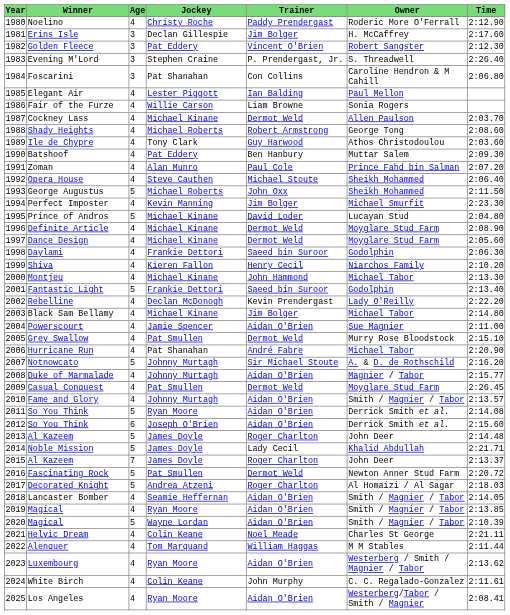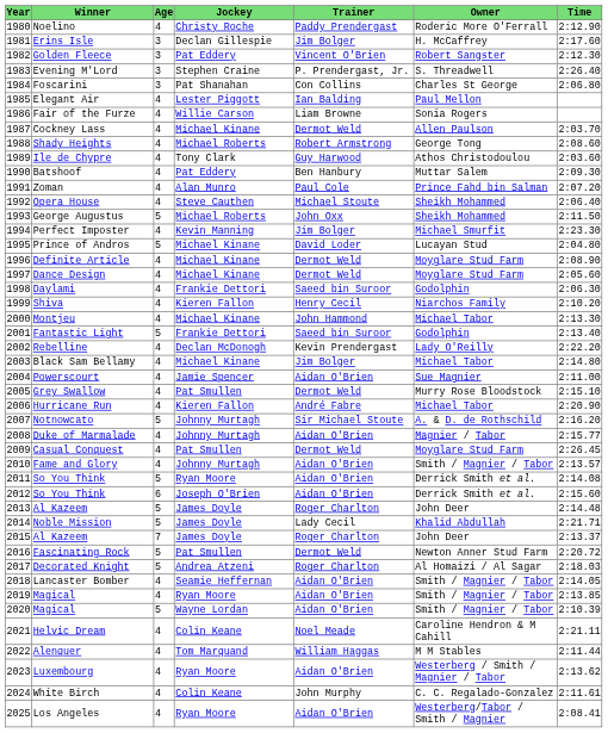 <table class = "sortable" | border="1" style="border-collapse: collapse; font-size:90%">
 <tr bgcolor="#77dd77" align="center">
 <th>Year</th>
 <th>Winner</th>
 <th>Age</th>
 <th>Jockey</th>
 <th>Trainer</th>
 <th>Owner</th>
 <th>Time</th>
 </tr>
 <tr>
 <td>1980</td>
 <td width=139px>Noelino</td>
 <td>4</td>
 <td width=136px><a href='#'>Christy Roche</a></td>
 <td width=137px><a href='#'>Paddy Prendergast</a></td>
 <td width=164px>Roderic More O'Ferrall</td>
 <td>2:12.90</td>
 </tr>
 <tr>
 <td>1981</td>
 <td><a href='#'>Erins Isle</a></td>
 <td>3</td>
 <td>Declan Gillespie</td>
 <td><a href='#'>Jim Bolger</a></td>
 <td>H. McCaffrey</td>
 <td>2:17.60</td>
 </tr>
 <tr>
 <td>1982</td>
 <td><a href='#'>Golden Fleece</a></td>
 <td>3</td>
 <td><a href='#'>Pat Eddery</a></td>
 <td><a href='#'>Vincent O'Brien</a></td>
 <td><a href='#'>Robert Sangster</a></td>
 <td>2:12.30</td>
 </tr>
 <tr>
 <td>1983</td>
 <td>Evening M'Lord</td>
 <td>3</td>
 <td>Stephen Craine</td>
 <td>P. Prendergast, Jr. </td>
 <td>S. Threadwell</td>
 <td>2:26.40</td>
 </tr>
 <tr>
 <td>1984</td>
 <td>Foscarini</td>
 <td>3</td>
 <td>Pat Shanahan</td>
 <td>Con Collins</td>
-<td>Caroline Hendron & M Cahill</td>
+<td>Charles St George</td>
 <td>2:06.80</td>
 </tr>
 <tr>
 <td>1985</td>
 <td>Elegant Air</td>
 <td>4</td>
 <td><a href='#'>Lester Piggott</a></td>
 <td><a href='#'>Ian Balding</a></td>
 <td><a href='#'>Paul Mellon</a></td>
 <td></td>
 </tr>
 <tr>
 <td>1986</td>
 <td>Fair of the Furze</td>
 <td>4</td>
 <td><a href='#'>Willie Carson</a></td>
 <td>Liam Browne</td>
 <td>Sonia Rogers</td>
 <td></td>
 </tr>
 <tr>
 <td>1987</td>
 <td>Cockney Lass</td>
 <td>4</td>
 <td><a href='#'>Michael Kinane</a></td>
 <td><a href='#'>Dermot Weld</a></td>
 <td><a href='#'>Allen Paulson</a></td>
 <td>2:03.70</td>
 </tr>
 <tr>
 <td>1988</td>
 <td><a href='#'>Shady Heights</a></td>
 <td>4</td>
 <td><a href='#'>Michael Roberts</a></td>
 <td><a href='#'>Robert Armstrong</a></td>
 <td>George Tong</td>
 <td>2:08.60</td>
 </tr>
 <tr>
 <td>1989</td>
 <td><a href='#'>Ile de Chypre</a></td>
 <td>4</td>
 <td>Tony Clark</td>
 <td><a href='#'>Guy Harwood</a></td>
 <td>Athos Christodoulou</td>
 <td>2:03.60</td>
 </tr>
 <tr>
 <td>1990</td>
 <td>Batshoof</td>
 <td>4</td>
 <td><a href='#'>Pat Eddery</a></td>
 <td>Ben Hanbury</td>
 <td>Muttar Salem</td>
 <td>2:09.30</td>
 </tr>
 <tr>
 <td>1991</td>
 <td>Zoman</td>
 <td>4</td>
 <td><a href='#'>Alan Munro</a></td>
 <td><a href='#'>Paul Cole</a></td>
 <td><a href='#'>Prince Fahd bin Salman</a></td>
 <td>2:07.20</td>
 </tr>
 <tr>
 <td>1992</td>
 <td><a href='#'>Opera House</a></td>
 <td>4</td>
 <td><a href='#'>Steve Cauthen</a></td>
 <td><a href='#'>Michael Stoute</a></td>
 <td><a href='#'>Sheikh Mohammed</a></td>
 <td>2:06.40</td>
 </tr>
 <tr>
 <td>1993</td>
 <td>George Augustus</td>
 <td>5</td>
 <td><a href='#'>Michael Roberts</a></td>
 <td><a href='#'>John Oxx</a></td>
 <td><a href='#'>Sheikh Mohammed</a></td>
 <td>2:11.50</td>
 </tr>
 <tr>
 <td>1994</td>
 <td>Perfect Imposter</td>
 <td>4</td>
 <td><a href='#'>Kevin Manning</a></td>
 <td><a href='#'>Jim Bolger</a></td>
 <td><a href='#'>Michael Smurfit</a></td>
 <td>2:23.30</td>
 </tr>
 <tr>
 <td>1995</td>
 <td>Prince of Andros</td>
 <td>5</td>
 <td><a href='#'>Michael Kinane</a></td>
 <td><a href='#'>David Loder</a></td>
 <td>Lucayan Stud</td>
 <td>2:04.80</td>
 </tr>
 <tr>
 <td>1996</td>
 <td><a href='#'>Definite Article</a></td>
 <td>4</td>
 <td><a href='#'>Michael Kinane</a></td>
 <td><a href='#'>Dermot Weld</a></td>
 <td><a href='#'>Moyglare Stud Farm</a></td>
 <td>2:08.90</td>
 </tr>
 <tr>
 <td>1997</td>
 <td><a href='#'>Dance Design</a></td>
 <td>4</td>
 <td><a href='#'>Michael Kinane</a></td>
 <td><a href='#'>Dermot Weld</a></td>
 <td><a href='#'>Moyglare Stud Farm</a></td>
 <td>2:05.60</td>
 </tr>
 <tr>
 <td>1998</td>
 <td><a href='#'>Daylami</a></td>
 <td>4</td>
 <td><a href='#'>Frankie Dettori</a></td>
 <td><a href='#'>Saeed bin Suroor</a></td>
 <td><a href='#'>Godolphin</a></td>
 <td>2:06.30</td>
 </tr>
 <tr>
 <td>1999</td>
 <td><a href='#'>Shiva</a></td>
 <td>4</td>
 <td><a href='#'>Kieren Fallon</a></td>
 <td><a href='#'>Henry Cecil</a></td>
 <td><a href='#'>Niarchos Family</a></td>
 <td>2:10.20</td>
 </tr>
 <tr>
 <td>2000</td>
 <td><a href='#'>Montjeu</a></td>
 <td>4</td>
 <td><a href='#'>Michael Kinane</a></td>
 <td><a href='#'>John Hammond</a></td>
 <td><a href='#'>Michael Tabor</a></td>
 <td>2:13.30</td>
 </tr>
 <tr>
 <td>2001</td>
 <td><a href='#'>Fantastic Light</a></td>
 <td>5</td>
 <td><a href='#'>Frankie Dettori</a></td>
 <td><a href='#'>Saeed bin Suroor</a></td>
 <td><a href='#'>Godolphin</a></td>
 <td>2:13.40</td>
 </tr>
 <tr>
 <td>2002</td>
 <td><a href='#'>Rebelline</a></td>
 <td>4</td>
 <td><a href='#'>Declan McDonogh</a></td>
 <td>Kevin Prendergast</td>
 <td><a href='#'>Lady O'Reilly</a></td>
 <td>2:22.20</td>
 </tr>
 <tr>
 <td>2003</td>
 <td>Black Sam Bellamy</td>
 <td>4</td>
 <td><a href='#'>Michael Kinane</a></td>
 <td><a href='#'>Jim Bolger</a></td>
 <td><a href='#'>Michael Tabor</a></td>
 <td>2:14.80</td>
 </tr>
 <tr>
 <td>2004</td>
 <td><a href='#'>Powerscourt</a></td>
 <td>4</td>
 <td><a href='#'>Jamie Spencer</a></td>
 <td><a href='#'>Aidan O'Brien</a></td>
 <td><a href='#'>Sue Magnier</a></td>
 <td>2:11.00</td>
 </tr>
 <tr>
 <td>2005</td>
 <td><a href='#'>Grey Swallow</a></td>
 <td>4</td>
 <td><a href='#'>Pat Smullen</a></td>
 <td><a href='#'>Dermot Weld</a></td>
 <td>Murry Rose Bloodstock</td>
 <td>2:15.10</td>
 </tr>
 <tr>
 <td>2006</td>
 <td><a href='#'>Hurricane Run</a></td>
 <td>4</td>
-<td>Pat Shanahan</td>
+<td><a href='#'>Kieren Fallon</a></td>
 <td><a href='#'>André Fabre</a></td>
 <td><a href='#'>Michael Tabor</a></td>
 <td>2:20.90</td>
 </tr>
 <tr>
 <td>2007</td>
 <td><a href='#'>Notnowcato</a></td>
 <td>5</td>
 <td><a href='#'>Johnny Murtagh</a></td>
 <td><a href='#'>Sir Michael Stoute</a></td>
 <td><a href='#'>A.</a> & <a href='#'>D. de Rothschild</a></td>
 <td>2:16.20</td>
 </tr>
 <tr>
 <td>2008</td>
 <td><a href='#'>Duke of Marmalade</a></td>
 <td>4</td>
 <td><a href='#'>Johnny Murtagh</a></td>
 <td><a href='#'>Aidan O'Brien</a></td>
 <td><a href='#'>Magnier</a> / <a href='#'>Tabor</a></td>
 <td>2:15.77</td>
 </tr>
 <tr>
 <td>2009</td>
 <td><a href='#'>Casual Conquest</a></td>
 <td>4</td>
 <td><a href='#'>Pat Smullen</a></td>
 <td><a href='#'>Dermot Weld</a></td>
 <td><a href='#'>Moyglare Stud Farm</a></td>
 <td>2:26.45</td>
 </tr>
 <tr>
 <td>2010</td>
 <td><a href='#'>Fame and Glory</a></td>
 <td>4</td>
 <td><a href='#'>Johnny Murtagh</a></td>
 <td><a href='#'>Aidan O'Brien</a></td>
 <td>Smith  / <a href='#'>Magnier</a> / <a href='#'>Tabor</a></td>
 <td>2:13.57</td>
 </tr>
 <tr>
 <td>2011</td>
 <td><a href='#'>So You Think</a></td>
 <td>5</td>
 <td><a href='#'>Ryan Moore</a></td>
 <td><a href='#'>Aidan O'Brien</a></td>
 <td>Derrick Smith <em>et al.</em> </td>
 <td>2:14.08</td>
 </tr>
 <tr>
 <td>2012</td>
 <td><a href='#'>So You Think</a></td>
 <td>6</td>
 <td><a href='#'>Joseph O'Brien</a></td>
 <td><a href='#'>Aidan O'Brien</a></td>
 <td>Derrick Smith <em>et al.</em> </td>
 <td>2:15.60</td>
 </tr>
 <tr>
 <td>2013</td>
 <td><a href='#'>Al Kazeem</a></td>
 <td>5</td>
 <td><a href='#'>James Doyle</a></td>
 <td><a href='#'>Roger Charlton</a></td>
 <td>John Deer</td>
 <td>2:14.48</td>
 </tr>
 <tr>
 <td>2014</td>
 <td><a href='#'>Noble Mission</a></td>
 <td>5</td>
 <td><a href='#'>James Doyle</a></td>
 <td>Lady Cecil</td>
 <td><a href='#'>Khalid Abdullah</a></td>
 <td>2:21.71</td>
 </tr>
 <tr>
 <td>2015</td>
 <td><a href='#'>Al Kazeem</a></td>
 <td>7</td>
 <td><a href='#'>James Doyle</a></td>
 <td><a href='#'>Roger Charlton</a></td>
 <td>John Deer</td>
 <td>2:13.37</td>
 </tr>
 <tr>
 <td>2016</td>
 <td><a href='#'>Fascinating Rock</a></td>
 <td>5</td>
 <td><a href='#'>Pat Smullen</a></td>
 <td><a href='#'>Dermot Weld</a></td>
 <td>Newton Anner Stud Farm</td>
 <td>2:20.72</td>
 </tr>
 <tr>
 <td>2017</td>
 <td><a href='#'>Decorated Knight</a></td>
 <td>5</td>
 <td><a href='#'>Andrea Atzeni</a></td>
 <td><a href='#'>Roger Charlton</a></td>
 <td>Al Homaizi / Al Sagar </td>
 <td>2:18.03</td>
 </tr>
 <tr>
 <td>2018</td>
 <td>Lancaster Bomber</td>
 <td>4</td>
 <td><a href='#'>Seamie Heffernan</a></td>
 <td><a href='#'>Aidan O'Brien</a></td>
 <td>Smith  / <a href='#'>Magnier</a> / <a href='#'>Tabor</a></td>
 <td>2:14.05</td>
 </tr>
 <tr>
 <td>2019</td>
 <td><a href='#'>Magical</a></td>
 <td>4</td>
 <td><a href='#'>Ryan Moore</a></td>
 <td><a href='#'>Aidan O'Brien</a></td>
 <td>Smith  / <a href='#'>Magnier</a> / <a href='#'>Tabor</a></td>
 <td>2:13.85</td>
 </tr>
 <tr>
 <td>2020</td>
 <td><a href='#'>Magical</a></td>
 <td>5</td>
 <td><a href='#'>Wayne Lordan</a></td>
 <td><a href='#'>Aidan O'Brien</a></td>
 <td>Smith  / <a href='#'>Magnier</a> / <a href='#'>Tabor</a></td>
 <td>2:10.39</td>
 </tr>
 <tr>
 <td>2021</td>
 <td><a href='#'>Helvic Dream</a></td>
 <td>4</td>
 <td><a href='#'>Colin Keane</a></td>
 <td><a href='#'>Noel Meade</a></td>
-<td>Charles St George</td>
+<td>Caroline Hendron & M Cahill</td>
 <td>2:21.11</td>
 </tr>
 <tr>
 <td>2022</td>
 <td><a href='#'>Alenquer</a></td>
 <td>4</td>
 <td><a href='#'>Tom Marquand</a></td>
 <td><a href='#'>William Haggas</a></td>
 <td>M M Stables</td>
 <td>2:11.44</td>
 </tr>
 <tr>
 <td>2023</td>
 <td><a href='#'>Luxembourg</a></td>
 <td>4</td>
 <td><a href='#'>Ryan Moore</a></td>
 <td><a href='#'>Aidan O'Brien</a></td>
 <td><a href='#'>Westerberg</a> / Smith  / <a href='#'>Magnier</a> / <a href='#'>Tabor</a></td>
 <td>2:13.62</td>
 </tr>
 <tr>
 <td>2024</td>
 <td>White Birch</td>
 <td>4</td>
 <td><a href='#'>Colin Keane</a></td>
 <td>John Murphy</td>
 <td>C. C. Regalado-Gonzalez</td>
 <td>2:11.61</td>
 </tr>
 <tr>
 <td>2025</td>
 <td>Los Angeles</td>
 <td>4</td>
 <td><a href='#'>Ryan Moore</a></td>
 <td><a href='#'>Aidan O'Brien</a></td>
 <td><a href='#'>Westerberg</a>/<a href='#'>Tabor</a> / Smith / <a href='#'>Magnier</a></td>
 <td>2:08.41</td>
 </tr>
 </table>
